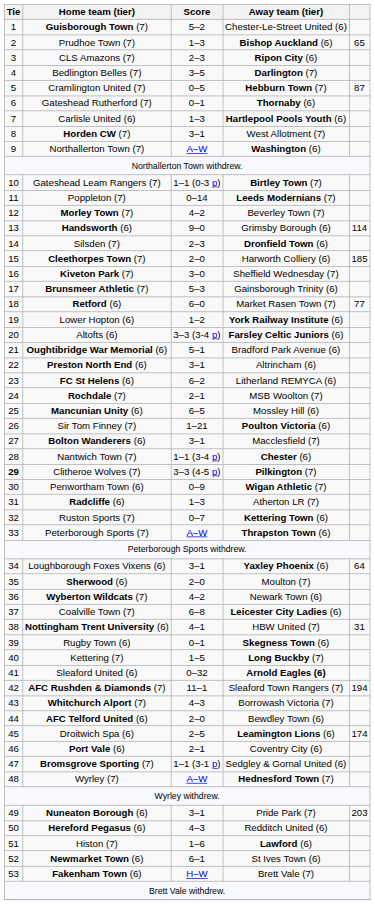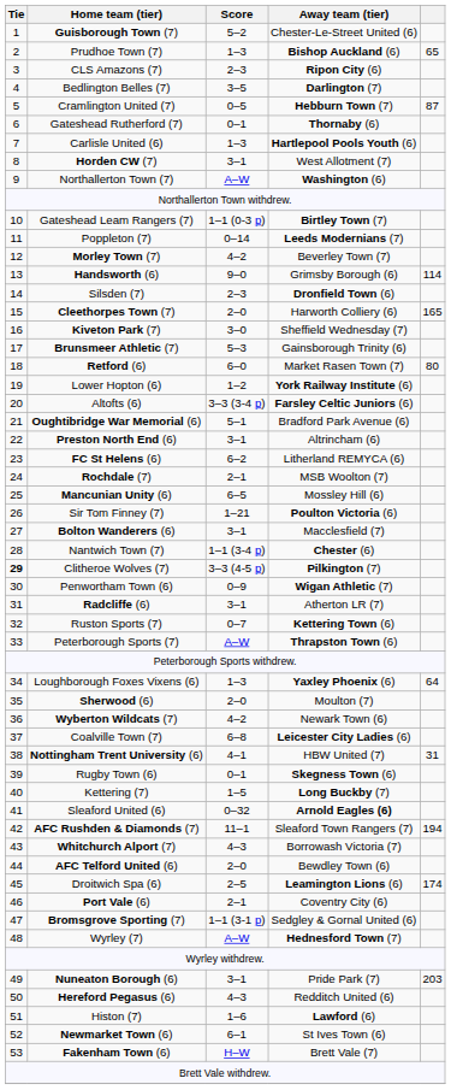 <table class="wikitable" style="text-align:center; font-size:85%">
 <tr>
 <th>Tie</th>
 <th>Home team (tier)</th>
 <th>Score</th>
 <th>Away team (tier)</th>
 <th></th>
 </tr>
 <tr>
 <td>1</td>
 <td><strong>Guisborough Town</strong> (7)</td>
 <td>5–2</td>
 <td>Chester-Le-Street United (6)</td>
 <td></td>
 </tr>
 <tr>
 <td>2</td>
 <td>Prudhoe Town (7)</td>
 <td>1–3</td>
 <td><strong>Bishop Auckland</strong> (6)</td>
 <td>65</td>
 </tr>
 <tr>
 <td>3</td>
 <td>CLS Amazons (7)</td>
 <td>2–3</td>
 <td><strong>Ripon City</strong> (6)</td>
 <td></td>
 </tr>
 <tr>
 <td>4</td>
 <td>Bedlington Belles (7)</td>
 <td>3–5</td>
 <td><strong>Darlington</strong> (7)</td>
 <td></td>
 </tr>
 <tr>
 <td>5</td>
 <td>Cramlington United (7)</td>
 <td>0–5</td>
 <td><strong>Hebburn Town</strong> (7)</td>
 <td>87</td>
 </tr>
 <tr>
 <td>6</td>
 <td>Gateshead Rutherford (7)</td>
 <td>0–1</td>
 <td><strong>Thornaby</strong> (6)</td>
 <td></td>
 </tr>
 <tr>
 <td>7</td>
 <td>Carlisle United (6)</td>
 <td>1–3</td>
 <td><strong>Hartlepool Pools Youth</strong> (6)</td>
 <td></td>
 </tr>
 <tr>
 <td>8</td>
 <td><strong>Horden CW</strong> (7)</td>
 <td>3–1</td>
 <td>West Allotment (7)</td>
 <td></td>
 </tr>
 <tr>
 <td>9</td>
 <td>Northallerton Town (7)</td>
 <td><a href='#'>A–W</a></td>
 <td><strong>Washington</strong> (6)</td>
 <td></td>
 </tr>
 <tr>
 <td colspan="5" style="background:GhostWhite; height:20px; text-align:center; font-size:90%">Northallerton Town withdrew.</td>
 </tr>
 <tr>
 <td>10</td>
 <td>Gateshead Leam Rangers (7)</td>
 <td>1–1 (0-3 <a href='#'>p</a>)</td>
 <td><strong>Birtley Town</strong> (7)</td>
 <td></td>
 </tr>
 <tr>
 <td>11</td>
 <td>Poppleton (7)</td>
 <td>0–14</td>
 <td><strong>Leeds Modernians</strong> (7)</td>
 <td></td>
 </tr>
 <tr>
 <td>12</td>
 <td><strong>Morley Town</strong> (7)</td>
 <td>4–2</td>
 <td>Beverley Town (7)</td>
 <td></td>
 </tr>
 <tr>
 <td>13</td>
 <td><strong>Handsworth</strong> (6)</td>
 <td>9–0</td>
 <td>Grimsby Borough (6)</td>
 <td>114</td>
 </tr>
 <tr>
 <td>14</td>
 <td>Silsden (7)</td>
 <td>2–3</td>
 <td><strong>Dronfield Town</strong> (6)</td>
 <td></td>
 </tr>
 <tr>
 <td>15</td>
 <td><strong>Cleethorpes Town</strong> (7)</td>
 <td>2–0</td>
 <td>Harworth Colliery (6)</td>
-<td>185</td>
+<td>165</td>
 </tr>
 <tr>
 <td>16</td>
 <td><strong>Kiveton Park</strong> (7)</td>
 <td>3–0</td>
 <td>Sheffield Wednesday (7)</td>
 <td></td>
 </tr>
 <tr>
 <td>17</td>
 <td><strong>Brunsmeer Athletic</strong> (7)</td>
 <td>5–3</td>
 <td>Gainsborough Trinity (6)</td>
 <td></td>
 </tr>
 <tr>
 <td>18</td>
 <td><strong>Retford</strong> (6)</td>
 <td>6–0</td>
 <td>Market Rasen Town (7)</td>
-<td>77</td>
+<td>80</td>
 </tr>
 <tr>
 <td>19</td>
 <td>Lower Hopton (6)</td>
 <td>1–2</td>
 <td><strong>York Railway Institute</strong> (6)</td>
 <td></td>
 </tr>
 <tr>
 <td>20</td>
 <td>Altofts (6)</td>
 <td>3–3 (3-4 <a href='#'>p</a>)</td>
 <td><strong>Farsley Celtic Juniors</strong> (6)</td>
 <td></td>
 </tr>
 <tr>
 <td>21</td>
 <td><strong>Oughtibridge War Memorial</strong> (6)</td>
 <td>5–1</td>
 <td>Bradford Park Avenue (6)</td>
 <td></td>
 </tr>
 <tr>
 <td>22</td>
 <td><strong>Preston North End</strong> (6)</td>
 <td>3–1</td>
 <td>Altrincham (6)</td>
 <td></td>
 </tr>
 <tr>
 <td>23</td>
 <td><strong>FC St Helens</strong> (6)</td>
 <td>6–2</td>
 <td>Litherland REMYCA (6)</td>
 <td></td>
 </tr>
 <tr>
 <td>24</td>
 <td><strong>Rochdale</strong> (7)</td>
 <td>2–1</td>
 <td>MSB Woolton (7)</td>
 <td></td>
 </tr>
 <tr>
 <td>25</td>
 <td><strong>Mancunian Unity</strong> (6)</td>
 <td>6–5</td>
 <td>Mossley Hill (6)</td>
 <td></td>
 </tr>
 <tr>
 <td>26</td>
 <td>Sir Tom Finney (7)</td>
 <td>1–21</td>
 <td><strong>Poulton Victoria</strong> (6)</td>
 <td></td>
 </tr>
 <tr>
 <td>27</td>
 <td><strong>Bolton Wanderers</strong> (6)</td>
 <td>3–1</td>
 <td>Macclesfield (7)</td>
 <td></td>
 </tr>
 <tr>
 <td>28</td>
 <td>Nantwich Town (7)</td>
 <td>1–1 (3-4 <a href='#'>p</a>)</td>
 <td><strong>Chester</strong> (6)</td>
 <td></td>
 </tr>
 <tr>
 <td><strong>29</strong></td>
 <td>Clitheroe Wolves (7)</td>
 <td>3–3 (4-5 <a href='#'>p</a>)</td>
 <td><strong>Pilkington</strong> (7)</td>
 <td></td>
 </tr>
 <tr>
 <td>30</td>
 <td>Penwortham Town (6)</td>
 <td>0–9</td>
 <td><strong>Wigan Athletic</strong> (7)</td>
 <td></td>
 </tr>
 <tr>
 <td>31</td>
 <td><strong>Radcliffe</strong> (6)</td>
-<td>1–3</td>
+<td>3–1</td>
 <td>Atherton LR (7)</td>
 <td></td>
 </tr>
 <tr>
 <td>32</td>
 <td>Ruston Sports (7)</td>
 <td>0–7</td>
 <td><strong>Kettering Town</strong> (6)</td>
 <td></td>
 </tr>
 <tr>
 <td>33</td>
 <td>Peterborough Sports (7)</td>
 <td><a href='#'>A–W</a></td>
 <td><strong>Thrapston Town</strong> (6)</td>
 <td></td>
 </tr>
 <tr>
 <td colspan="5" style="background:GhostWhite; height:20px; text-align:center; font-size:90%">Peterborough Sports withdrew.</td>
 </tr>
 <tr>
 <td>34</td>
 <td>Loughborough Foxes Vixens (6)</td>
-<td>3–1</td>
+<td>1–3</td>
 <td><strong>Yaxley Phoenix</strong> (6)</td>
 <td>64</td>
 </tr>
 <tr>
 <td>35</td>
 <td><strong>Sherwood</strong> (6)</td>
 <td>2–0</td>
 <td>Moulton (7)</td>
 <td></td>
 </tr>
 <tr>
 <td>36</td>
 <td><strong>Wyberton Wildcats</strong> (7)</td>
 <td>4–2</td>
 <td>Newark Town (6)</td>
 <td></td>
 </tr>
 <tr>
 <td>37</td>
 <td>Coalville Town (7)</td>
 <td>6–8</td>
 <td><strong>Leicester City Ladies</strong> (6)</td>
 <td></td>
 </tr>
 <tr>
 <td>38</td>
 <td><strong>Nottingham Trent University</strong> (6)</td>
 <td>4–1</td>
 <td>HBW United (7)</td>
 <td>31</td>
 </tr>
 <tr>
 <td>39</td>
 <td>Rugby Town (6)</td>
 <td>0–1</td>
 <td><strong>Skegness Town</strong> (6)</td>
 <td></td>
 </tr>
 <tr>
 <td>40</td>
 <td>Kettering (7)</td>
 <td>1–5</td>
 <td><strong>Long Buckby</strong> (7)</td>
 <td></td>
 </tr>
 <tr>
 <td>41</td>
 <td>Sleaford United (6)</td>
 <td>0–32</td>
 <td><strong>Arnold Eagles (6)</strong></td>
 <td></td>
 </tr>
 <tr>
 <td>42</td>
 <td><strong>AFC Rushden & Diamonds</strong> (7)</td>
 <td>11–1</td>
 <td>Sleaford Town Rangers (7)</td>
 <td>194</td>
 </tr>
 <tr>
 <td>43</td>
 <td><strong>Whitchurch Alport</strong> (7)</td>
 <td>4–3</td>
 <td>Borrowash Victoria (7)</td>
 <td></td>
 </tr>
 <tr>
 <td>44</td>
 <td><strong>AFC Telford United</strong> (6)</td>
 <td>2–0</td>
 <td>Bewdley Town (6)</td>
 <td></td>
 </tr>
 <tr>
 <td>45</td>
 <td>Droitwich Spa (6)</td>
 <td>2–5</td>
 <td><strong>Leamington Lions</strong> (6)</td>
 <td>174</td>
 </tr>
 <tr>
 <td>46</td>
 <td><strong>Port Vale</strong> (6)</td>
 <td>2–1</td>
 <td>Coventry City (6)</td>
 <td></td>
 </tr>
 <tr>
 <td>47</td>
 <td><strong>Bromsgrove Sporting</strong> (7)</td>
 <td>1–1 (3-1 <a href='#'>p</a>)</td>
 <td>Sedgley & Gornal United (6)</td>
 <td></td>
 </tr>
 <tr>
 <td>48</td>
 <td>Wyrley (7)</td>
 <td><a href='#'>A–W</a></td>
 <td><strong>Hednesford Town</strong> (7)</td>
 <td></td>
 </tr>
 <tr>
 <td colspan="5" style="background:GhostWhite; height:20px; text-align:center; font-size:90%">Wyrley withdrew.</td>
 </tr>
 <tr>
 <td>49</td>
 <td><strong>Nuneaton Borough</strong> (6)</td>
 <td>3–1</td>
 <td>Pride Park (7)</td>
 <td>203</td>
 </tr>
 <tr>
 <td>50</td>
 <td><strong>Hereford Pegasus</strong> (6)</td>
 <td>4–3</td>
 <td>Redditch United (6)</td>
 <td></td>
 </tr>
 <tr>
 <td>51</td>
 <td>Histon (7)</td>
 <td>1–6</td>
 <td><strong>Lawford</strong> (6)</td>
 <td></td>
 </tr>
 <tr>
 <td>52</td>
 <td><strong>Newmarket Town</strong> (6)</td>
 <td>6–1</td>
 <td>St Ives Town (6)</td>
 <td></td>
 </tr>
 <tr>
 <td>53</td>
 <td><strong>Fakenham Town</strong> (6)</td>
 <td><a href='#'>H–W</a></td>
 <td>Brett Vale (7)</td>
 <td></td>
 </tr>
 <tr>
 <td colspan="5" style="background:GhostWhite; height:20px; text-align:center; font-size:90%">Brett Vale withdrew.</td>
 </tr>
 <tr>
 </tr>
 </table>
